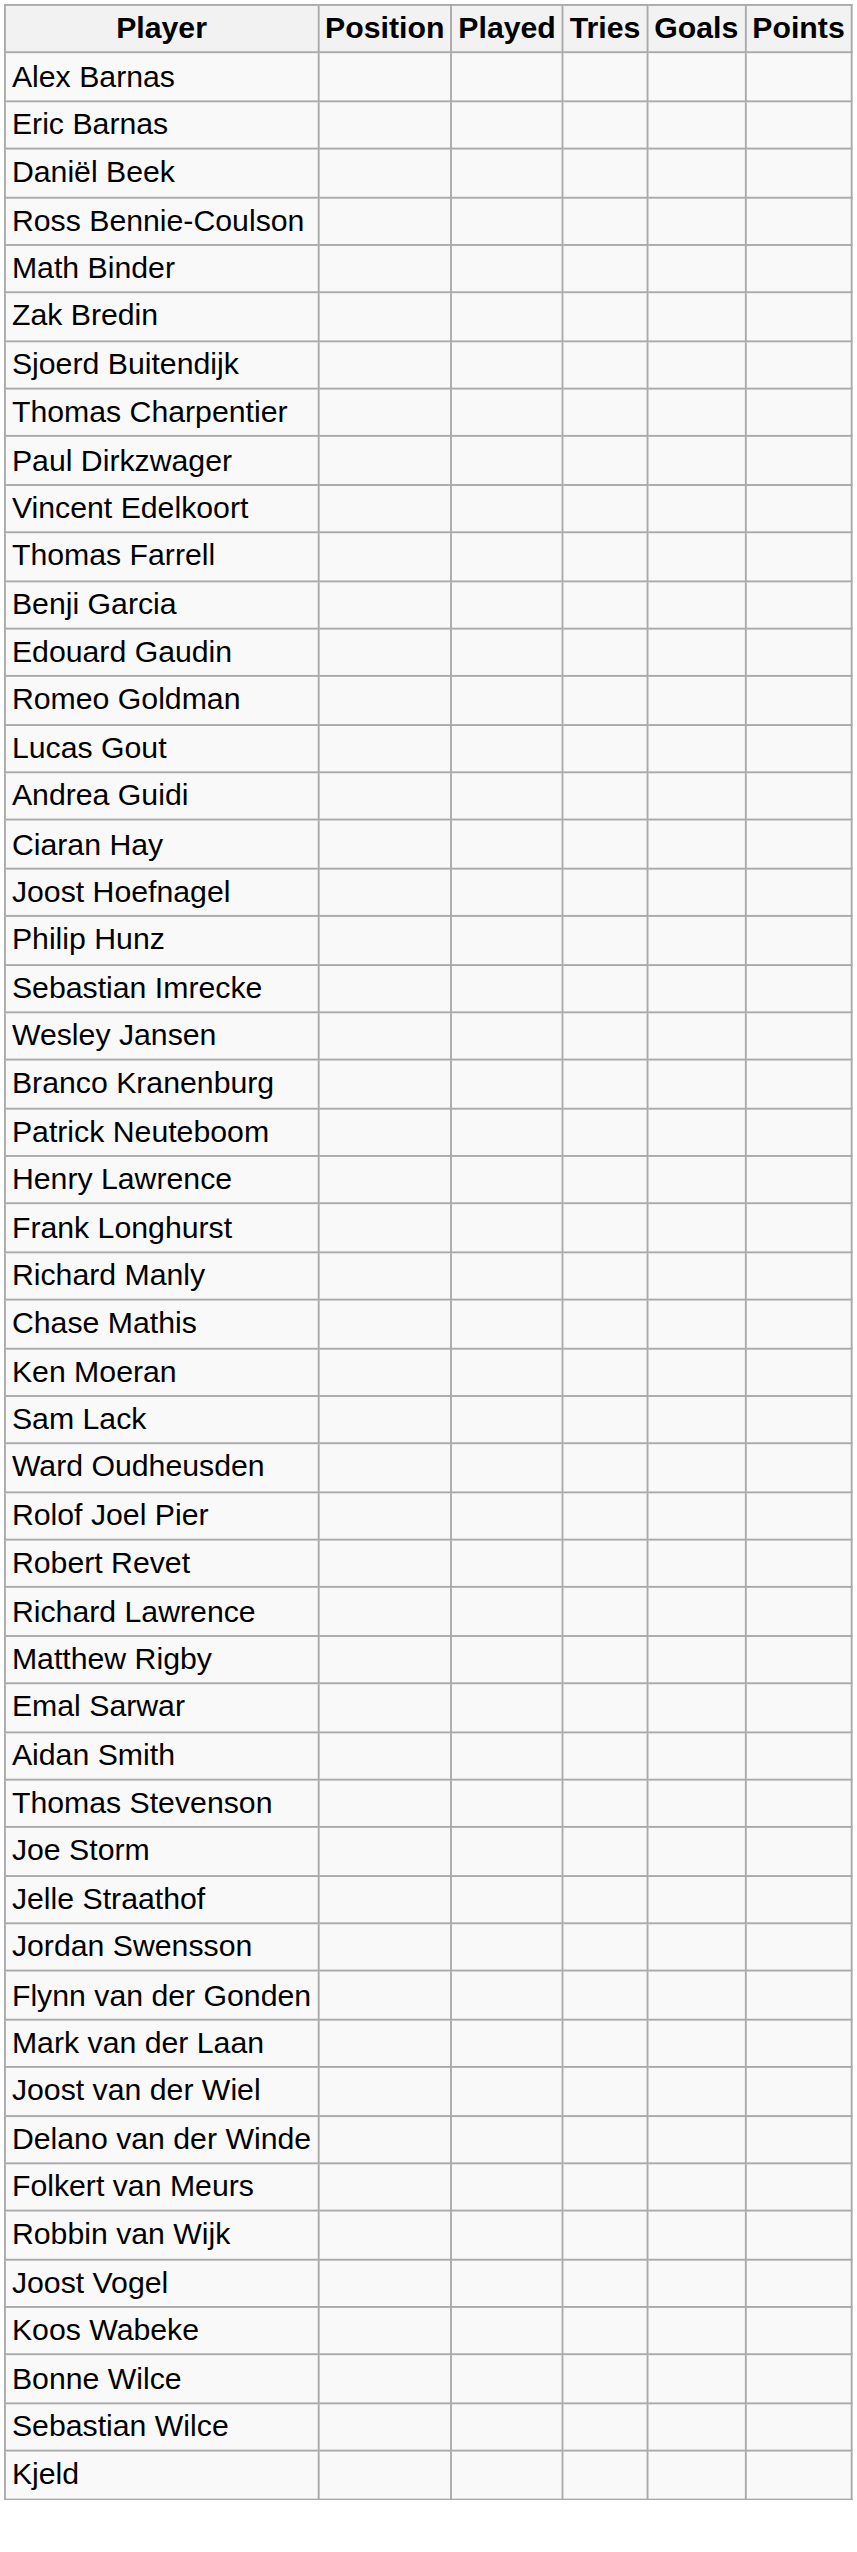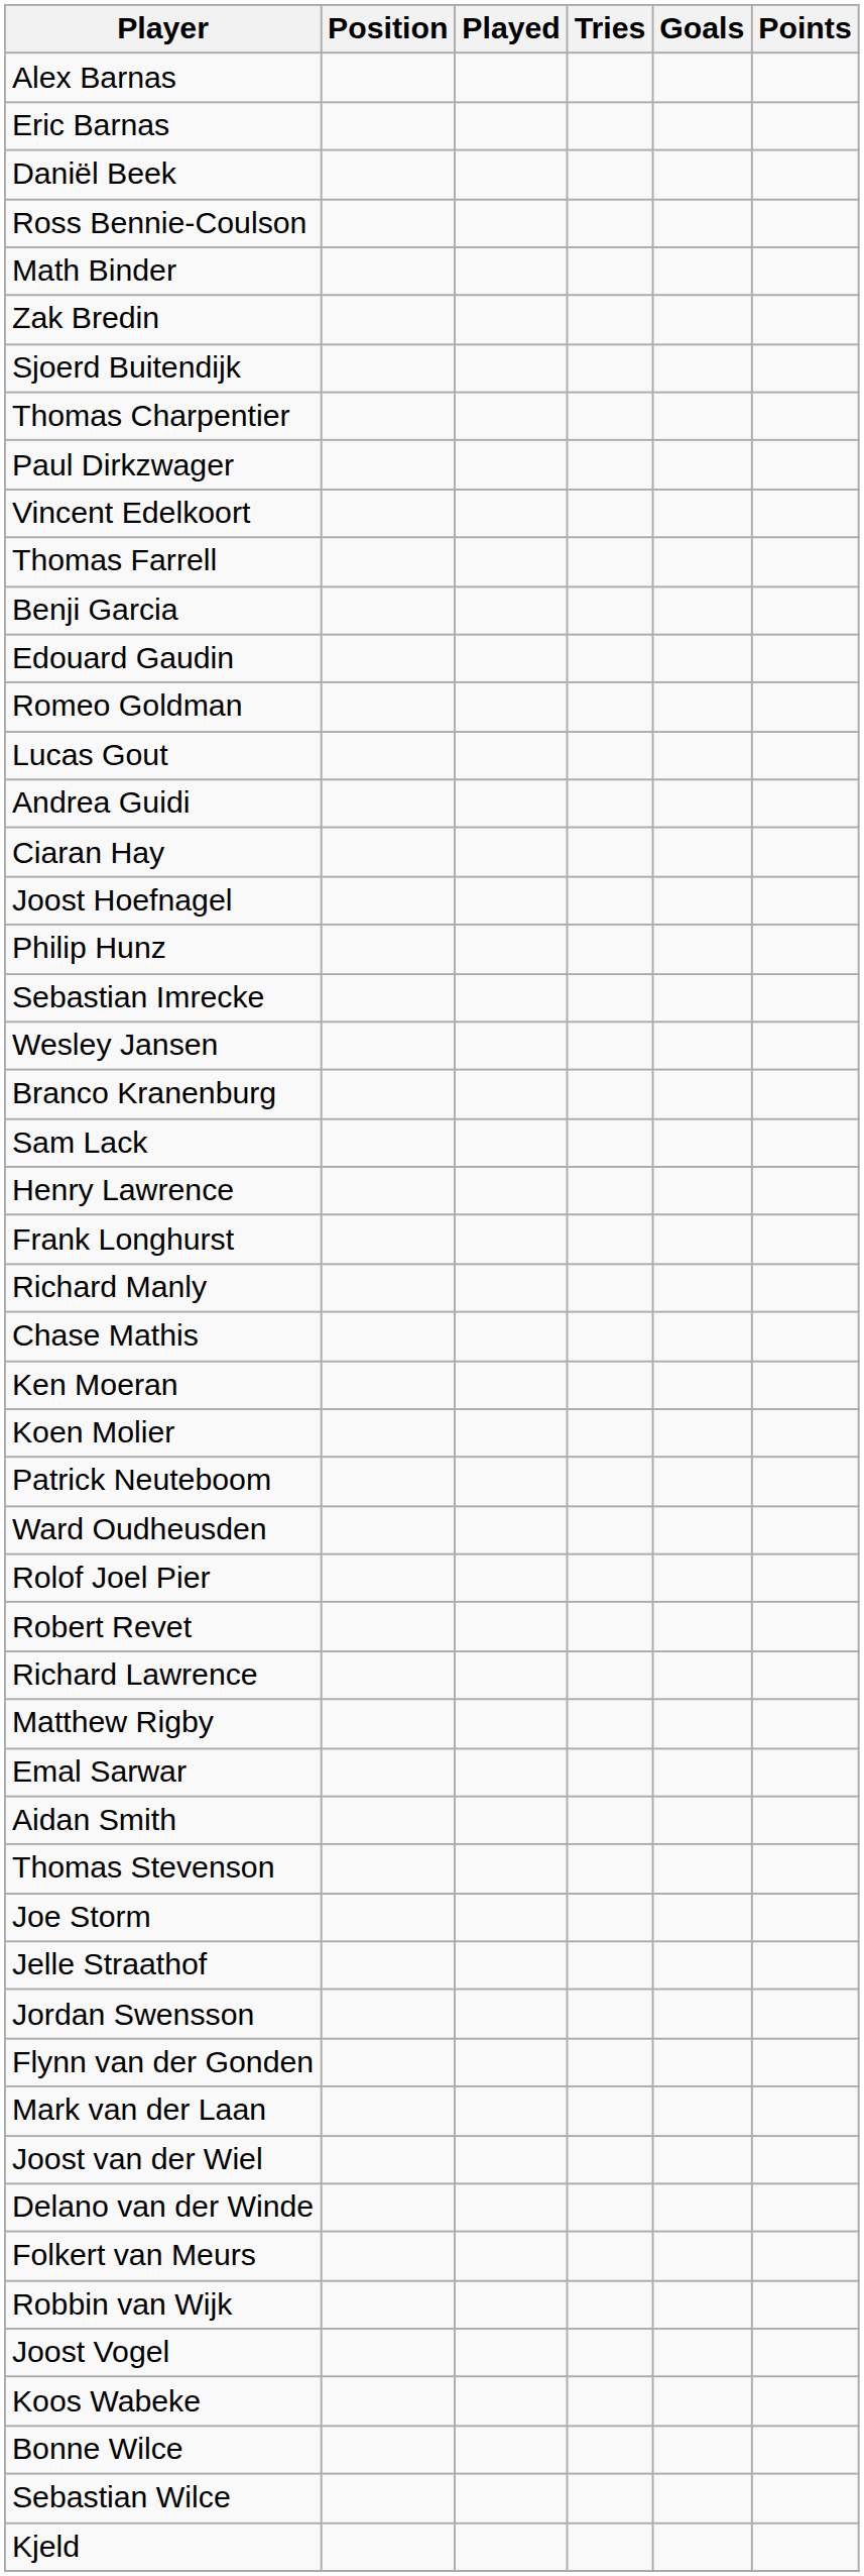 <table class="wikitable sortable">
 <tr>
 <th>Player</th>
 <th>Position</th>
 <th>Played</th>
 <th>Tries</th>
 <th>Goals</th>
 <th>Points</th>
 </tr>
 <tr>
 <td> Alex Barnas</td>
 <td></td>
 <td></td>
 <td></td>
 <td></td>
 <td></td>
 </tr>
 <tr>
 <td> Eric Barnas</td>
 <td></td>
 <td></td>
 <td></td>
 <td></td>
 <td></td>
 </tr>
 <tr>
 <td> Daniël Beek</td>
 <td></td>
 <td></td>
 <td></td>
 <td></td>
 <td></td>
 </tr>
 <tr>
 <td> Ross Bennie-Coulson</td>
 <td></td>
 <td></td>
 <td></td>
 <td></td>
 <td></td>
 </tr>
 <tr>
 <td> Math Binder</td>
 <td></td>
 <td></td>
 <td></td>
 <td></td>
 <td></td>
 </tr>
 <tr>
 <td> Zak Bredin</td>
 <td></td>
 <td></td>
 <td></td>
 <td></td>
 <td></td>
 </tr>
 <tr>
 <td> Sjoerd Buitendijk</td>
 <td></td>
 <td></td>
 <td></td>
 <td></td>
 <td></td>
 </tr>
 <tr>
 <td> Thomas Charpentier</td>
 <td></td>
 <td></td>
 <td></td>
 <td></td>
 <td></td>
 </tr>
 <tr>
 <td> Paul Dirkzwager</td>
 <td></td>
 <td></td>
 <td></td>
 <td></td>
 <td></td>
 </tr>
 <tr>
 <td> Vincent Edelkoort</td>
 <td></td>
 <td></td>
 <td></td>
 <td></td>
 <td></td>
 </tr>
 <tr>
 <td> Thomas Farrell</td>
 <td></td>
 <td></td>
 <td></td>
 <td></td>
 <td></td>
 </tr>
 <tr>
 <td> Benji Garcia</td>
 <td></td>
 <td></td>
 <td></td>
 <td></td>
 <td></td>
 </tr>
 <tr>
 <td> Edouard Gaudin</td>
 <td></td>
 <td></td>
 <td></td>
 <td></td>
 <td></td>
 </tr>
 <tr>
 <td> Romeo Goldman</td>
 <td></td>
 <td></td>
 <td></td>
 <td></td>
 <td></td>
 </tr>
 <tr>
 <td> Lucas Gout</td>
 <td></td>
 <td></td>
 <td></td>
 <td></td>
 <td></td>
 </tr>
 <tr>
 <td> Andrea Guidi</td>
 <td></td>
 <td></td>
 <td></td>
 <td></td>
 <td></td>
 </tr>
 <tr>
 <td> Ciaran Hay</td>
 <td></td>
 <td></td>
 <td></td>
 <td></td>
 <td></td>
 </tr>
 <tr>
 <td> Joost Hoefnagel</td>
 <td></td>
 <td></td>
 <td></td>
 <td></td>
 <td></td>
 </tr>
 <tr>
 <td> Philip Hunz</td>
 <td></td>
 <td></td>
 <td></td>
 <td></td>
 <td></td>
 </tr>
 <tr>
 <td> Sebastian Imrecke</td>
 <td></td>
 <td></td>
 <td></td>
 <td></td>
 <td></td>
 </tr>
 <tr>
 <td> Wesley Jansen</td>
 <td></td>
 <td></td>
 <td></td>
 <td></td>
 <td></td>
 </tr>
 <tr>
 <td> Branco Kranenburg</td>
 <td></td>
 <td></td>
 <td></td>
 <td></td>
 <td></td>
 </tr>
 <tr>
-<td> Patrick Neuteboom</td>
+<td> Sam Lack</td>
 <td></td>
 <td></td>
 <td></td>
 <td></td>
 <td></td>
 </tr>
 <tr>
 <td> Henry Lawrence</td>
 <td></td>
 <td></td>
 <td></td>
 <td></td>
 <td></td>
 </tr>
 <tr>
 <td> Frank Longhurst</td>
 <td></td>
 <td></td>
 <td></td>
 <td></td>
 <td></td>
 </tr>
 <tr>
 <td> Richard Manly</td>
 <td></td>
 <td></td>
 <td></td>
 <td></td>
 <td></td>
 </tr>
 <tr>
 <td> Chase Mathis</td>
 <td></td>
 <td></td>
 <td></td>
 <td></td>
 <td></td>
 </tr>
 <tr>
 <td> Ken Moeran</td>
 <td></td>
 <td></td>
 <td></td>
 <td></td>
 <td></td>
 </tr>
 <tr>
-<td> Sam Lack</td>
+<td> Koen Molier</td>
+<td></td>
+<td></td>
+<td></td>
+<td></td>
+<td></td>
+</tr>
+<tr>
+<td> Patrick Neuteboom</td>
 <td></td>
 <td></td>
 <td></td>
 <td></td>
 <td></td>
 </tr>
 <tr>
 <td> Ward Oudheusden</td>
 <td></td>
 <td></td>
 <td></td>
 <td></td>
 <td></td>
 </tr>
 <tr>
 <td> Rolof Joel Pier</td>
 <td></td>
 <td></td>
 <td></td>
 <td></td>
 <td></td>
 </tr>
 <tr>
 <td> Robert Revet</td>
 <td></td>
 <td></td>
 <td></td>
 <td></td>
 <td></td>
 </tr>
 <tr>
 <td> Richard Lawrence</td>
 <td></td>
 <td></td>
 <td></td>
 <td></td>
 <td></td>
 </tr>
 <tr>
 <td> Matthew Rigby</td>
 <td></td>
 <td></td>
 <td></td>
 <td></td>
 <td></td>
 </tr>
 <tr>
 <td> Emal Sarwar</td>
 <td></td>
 <td></td>
 <td></td>
 <td></td>
 <td></td>
 </tr>
 <tr>
 <td> Aidan Smith</td>
 <td></td>
 <td></td>
 <td></td>
 <td></td>
 <td></td>
 </tr>
 <tr>
 <td> Thomas Stevenson</td>
 <td></td>
 <td></td>
 <td></td>
 <td></td>
 <td></td>
 </tr>
 <tr>
 <td> Joe Storm</td>
 <td></td>
 <td></td>
 <td></td>
 <td></td>
 <td></td>
 </tr>
 <tr>
 <td> Jelle Straathof</td>
 <td></td>
 <td></td>
 <td></td>
 <td></td>
 <td></td>
 </tr>
 <tr>
 <td> Jordan Swensson</td>
 <td></td>
 <td></td>
 <td></td>
 <td></td>
 <td></td>
 </tr>
 <tr>
 <td> Flynn van der Gonden</td>
 <td></td>
 <td></td>
 <td></td>
 <td></td>
 <td></td>
 </tr>
 <tr>
 <td> Mark van der Laan</td>
 <td></td>
 <td></td>
 <td></td>
 <td></td>
 <td></td>
 </tr>
 <tr>
 <td> Joost van der Wiel</td>
 <td></td>
 <td></td>
 <td></td>
 <td></td>
 <td></td>
 </tr>
 <tr>
 <td> Delano van der Winde</td>
 <td></td>
 <td></td>
 <td></td>
 <td></td>
 <td></td>
 </tr>
 <tr>
 <td> Folkert van Meurs</td>
 <td></td>
 <td></td>
 <td></td>
 <td></td>
 <td></td>
 </tr>
 <tr>
 <td> Robbin van Wijk</td>
 <td></td>
 <td></td>
 <td></td>
 <td></td>
 <td></td>
 </tr>
 <tr>
 <td> Joost Vogel</td>
 <td></td>
 <td></td>
 <td></td>
 <td></td>
 <td></td>
 </tr>
 <tr>
 <td> Koos Wabeke</td>
 <td></td>
 <td></td>
 <td></td>
 <td></td>
 <td></td>
 </tr>
 <tr>
 <td> Bonne Wilce</td>
 <td></td>
 <td></td>
 <td></td>
 <td></td>
 <td></td>
 </tr>
 <tr>
 <td> Sebastian Wilce</td>
 <td></td>
 <td></td>
 <td></td>
 <td></td>
 <td></td>
 </tr>
 <tr>
 <td> Kjeld</td>
 <td></td>
 <td></td>
 <td></td>
 <td></td>
 <td></td>
 </tr>
 <tr>
 </tr>
 </table>
